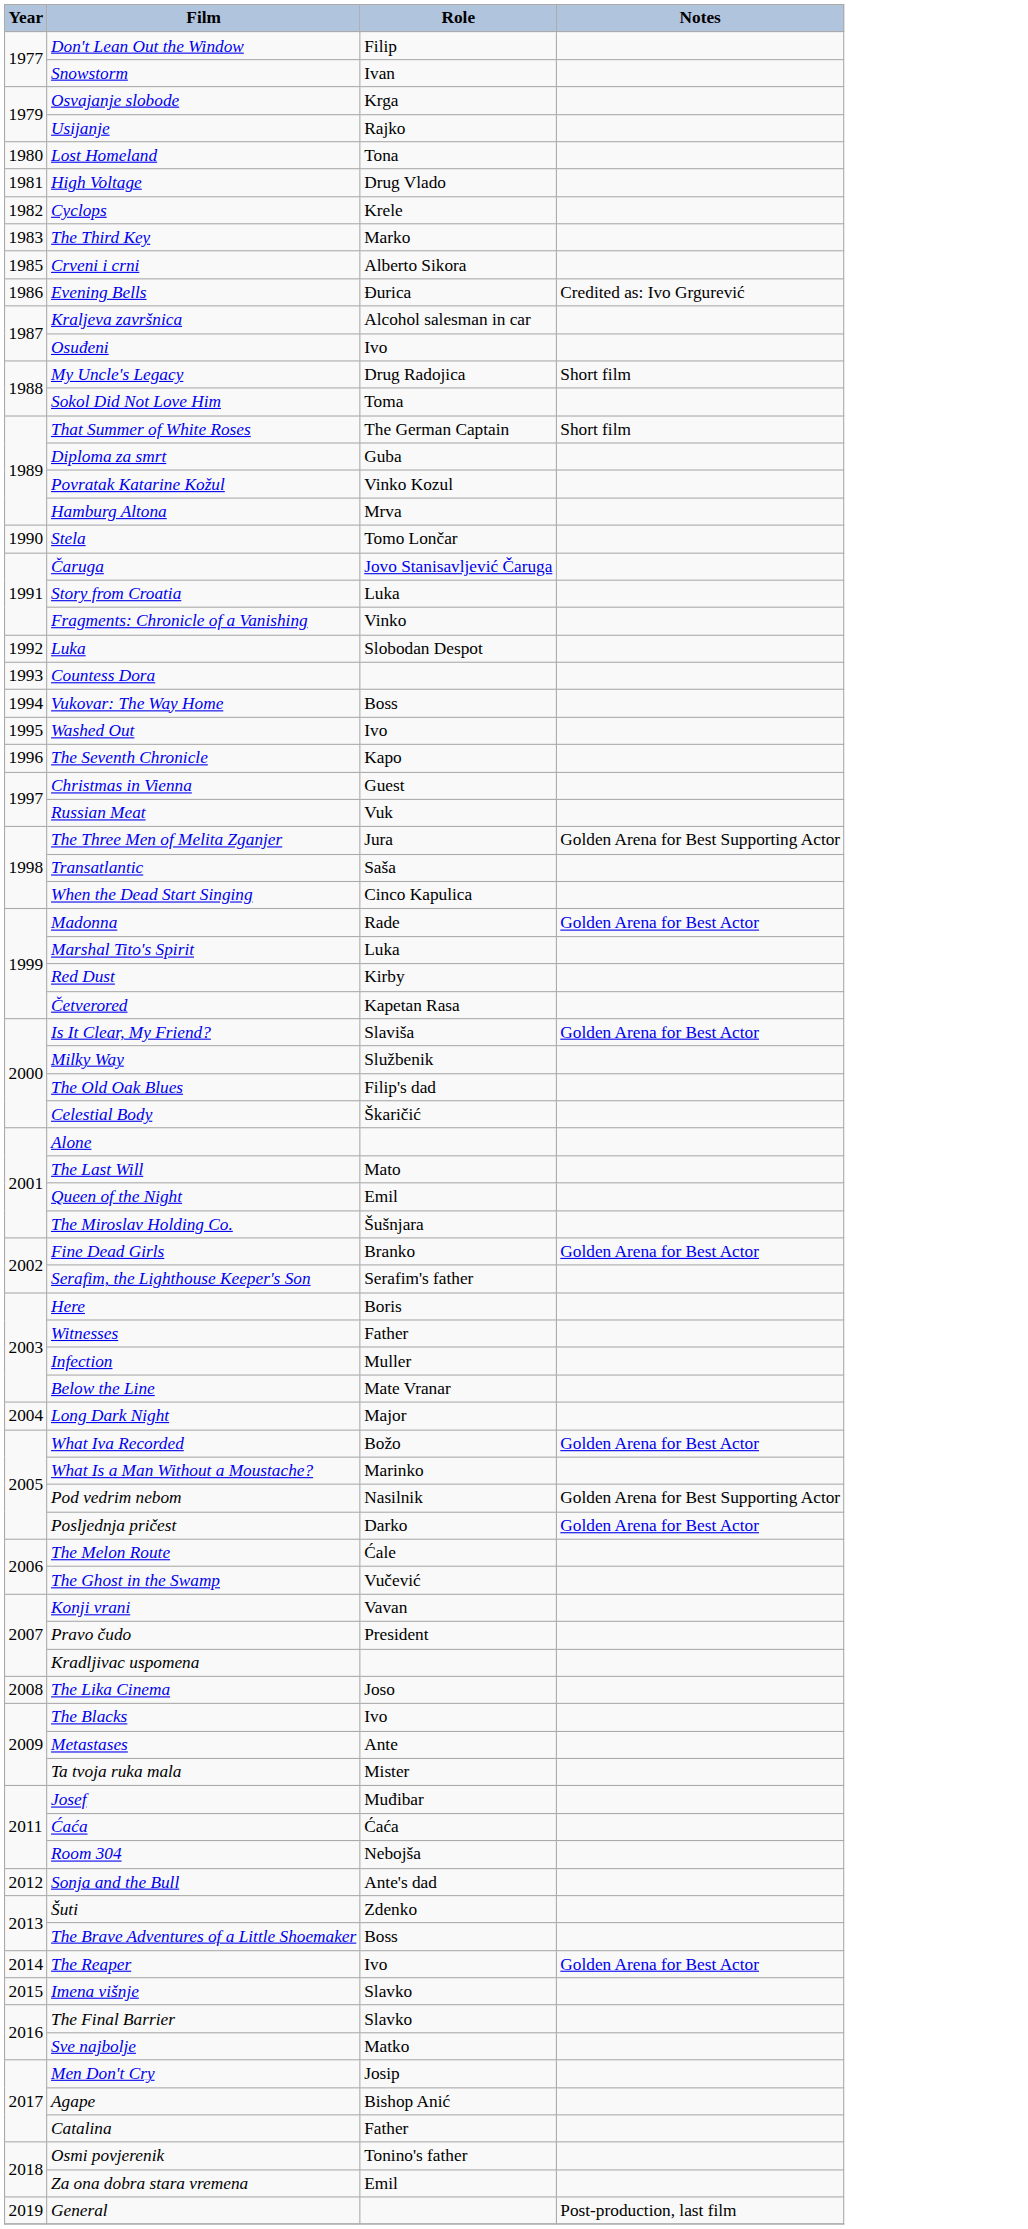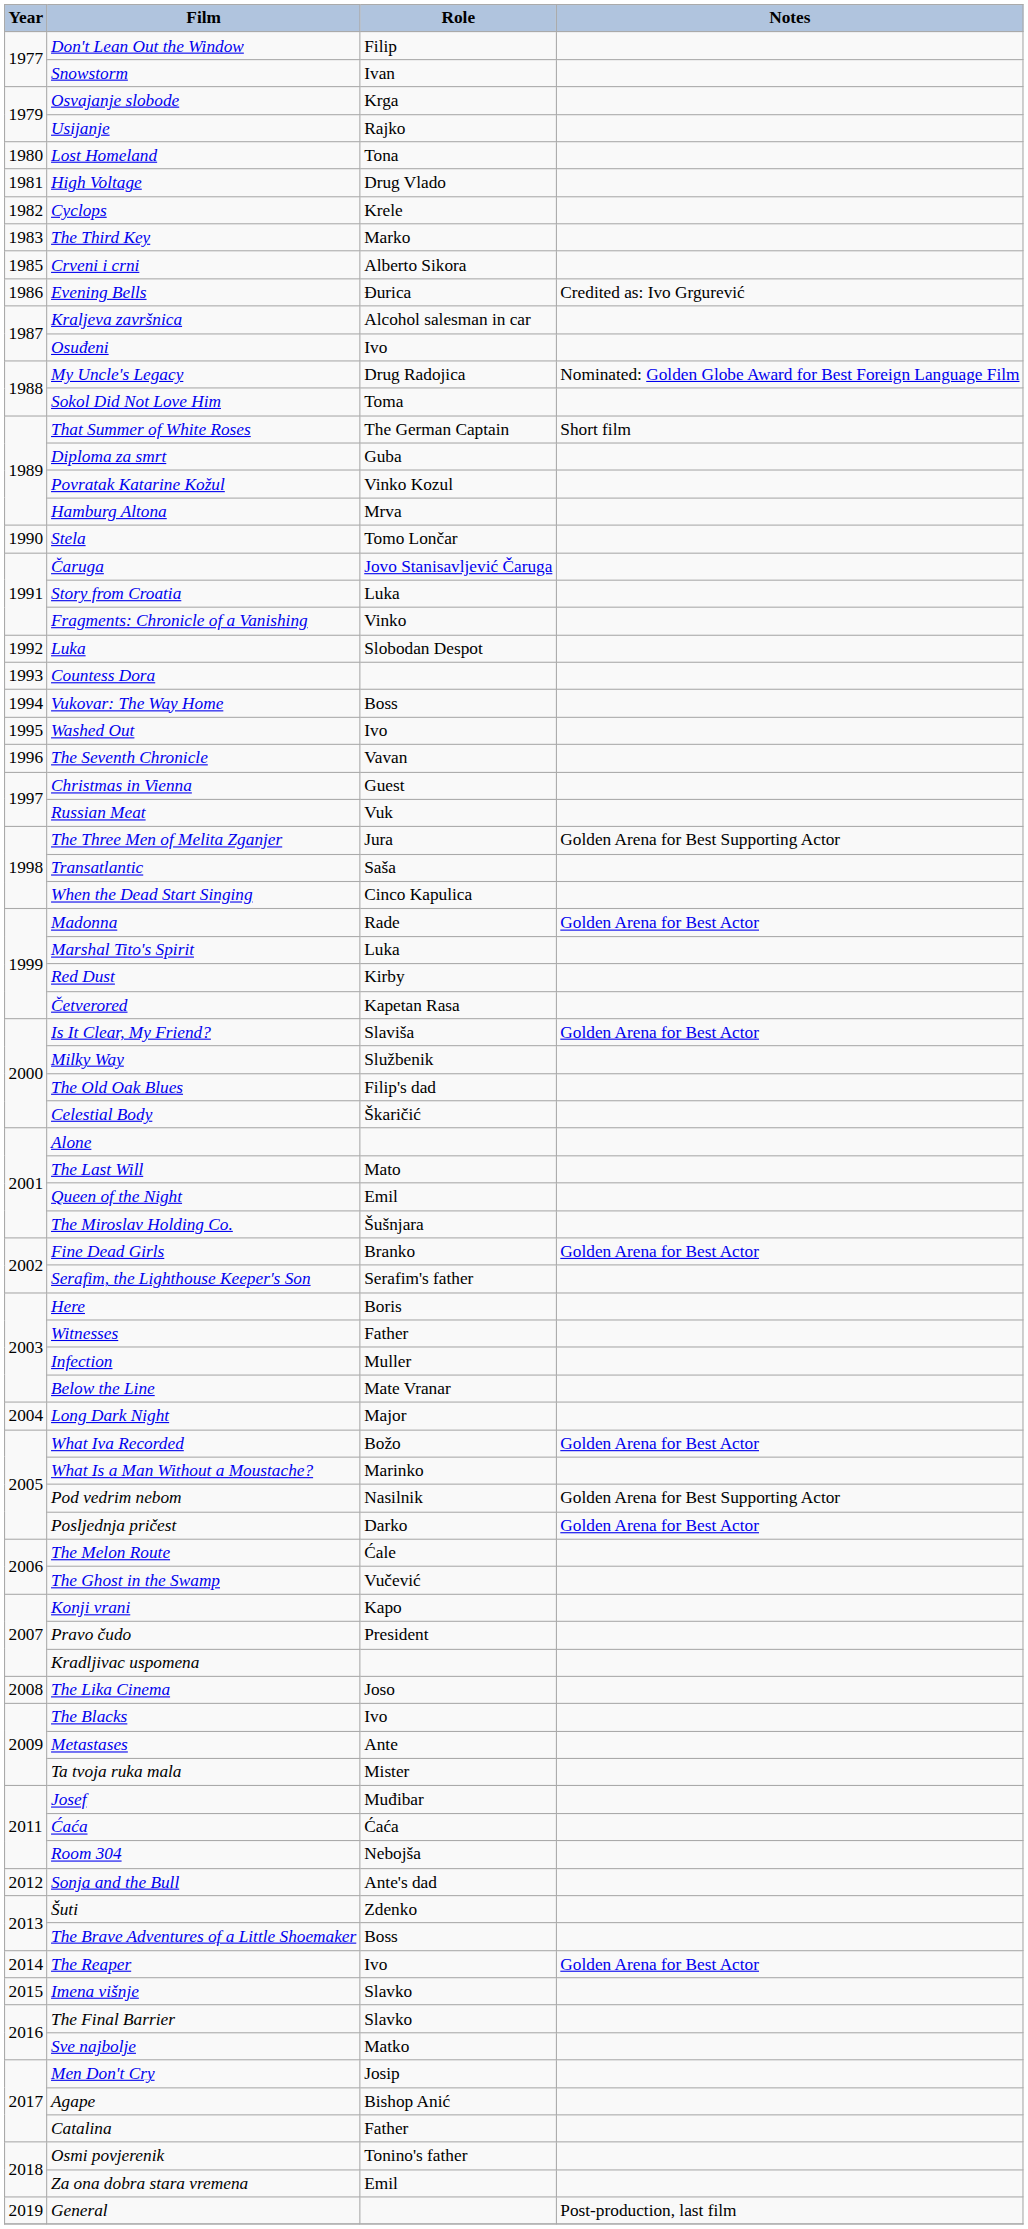 <table class="wikitable">
 <tr align="center">
 <th style="background:#B0C4DE;">Year</th>
 <th style="background:#B0C4DE;">Film</th>
 <th style="background:#B0C4DE;">Role</th>
 <th style="background:#B0C4DE;">Notes</th>
 </tr>
 <tr>
 <td rowspan=2>1977</td>
 <td><em><a href='#'>Don't Lean Out the Window</a></em></td>
 <td>Filip</td>
 <td></td>
 </tr>
 <tr>
 <td><em><a href='#'>Snowstorm</a></em></td>
 <td>Ivan</td>
 <td></td>
 </tr>
 <tr>
 <td rowspan=2>1979</td>
 <td><em><a href='#'>Osvajanje slobode</a></em></td>
 <td>Krga</td>
 <td></td>
 </tr>
 <tr>
 <td><em><a href='#'>Usijanje</a></em></td>
 <td>Rajko</td>
 <td></td>
 </tr>
 <tr>
 <td>1980</td>
 <td><em><a href='#'>Lost Homeland</a></em></td>
 <td>Tona</td>
 <td></td>
 </tr>
 <tr>
 <td>1981</td>
 <td><em><a href='#'>High Voltage</a></em></td>
 <td>Drug Vlado</td>
 <td></td>
 </tr>
 <tr>
 <td>1982</td>
 <td><em><a href='#'>Cyclops</a></em></td>
 <td>Krele</td>
 <td></td>
 </tr>
 <tr>
 <td>1983</td>
 <td><em><a href='#'>The Third Key</a></em></td>
 <td>Marko</td>
 <td></td>
 </tr>
 <tr>
 <td>1985</td>
 <td><em><a href='#'>Crveni i crni</a></em></td>
 <td>Alberto Sikora</td>
 <td></td>
 </tr>
 <tr>
 <td>1986</td>
 <td><em><a href='#'>Evening Bells</a></em></td>
 <td>Đurica</td>
 <td>Credited as: Ivo Grgurević</td>
 </tr>
 <tr>
 <td rowspan=2>1987</td>
 <td><em><a href='#'>Kraljeva završnica</a></em></td>
 <td>Alcohol salesman in car</td>
 <td></td>
 </tr>
 <tr>
 <td><em><a href='#'>Osuđeni</a></em></td>
 <td>Ivo</td>
 <td></td>
 </tr>
 <tr>
 <td rowspan=2>1988</td>
 <td><em><a href='#'>My Uncle's Legacy</a></em></td>
 <td>Drug Radojica</td>
-<td>Short film</td>
+<td>Nominated: <a href='#'>Golden Globe Award for Best Foreign Language Film</a></td>
 </tr>
 <tr>
 <td><em><a href='#'>Sokol Did Not Love Him</a></em></td>
 <td>Toma</td>
 <td></td>
 </tr>
 <tr>
 <td rowspan=4>1989</td>
 <td><em><a href='#'>That Summer of White Roses</a></em></td>
 <td>The German Captain</td>
 <td>Short film</td>
 </tr>
 <tr>
 <td><em><a href='#'>Diploma za smrt</a></em></td>
 <td>Guba</td>
 <td></td>
 </tr>
 <tr>
 <td><em><a href='#'>Povratak Katarine Kožul</a></em></td>
 <td>Vinko Kozul</td>
 <td></td>
 </tr>
 <tr>
 <td><em><a href='#'>Hamburg Altona</a></em></td>
 <td>Mrva</td>
 <td></td>
 </tr>
 <tr>
 <td>1990</td>
 <td><em><a href='#'>Stela</a></em></td>
 <td>Tomo Lončar</td>
 <td></td>
 </tr>
 <tr>
 <td rowspan=3>1991</td>
 <td><em><a href='#'>Čaruga</a></em></td>
 <td><a href='#'>Jovo Stanisavljević Čaruga</a></td>
 <td></td>
 </tr>
 <tr>
 <td><em><a href='#'>Story from Croatia</a></em></td>
 <td>Luka</td>
 <td></td>
 </tr>
 <tr>
 <td><em><a href='#'>Fragments: Chronicle of a Vanishing</a></em></td>
 <td>Vinko</td>
 <td></td>
 </tr>
 <tr>
 <td>1992</td>
 <td><em><a href='#'>Luka</a></em></td>
 <td>Slobodan Despot</td>
 <td></td>
 </tr>
 <tr>
 <td>1993</td>
 <td><em><a href='#'>Countess Dora</a></em></td>
 <td></td>
 <td></td>
 </tr>
 <tr>
 <td>1994</td>
 <td><em><a href='#'>Vukovar: The Way Home</a></em></td>
 <td>Boss</td>
 <td></td>
 </tr>
 <tr>
 <td>1995</td>
 <td><em><a href='#'>Washed Out</a></em></td>
 <td>Ivo</td>
 <td></td>
 </tr>
 <tr>
 <td>1996</td>
 <td><em><a href='#'>The Seventh Chronicle</a></em></td>
-<td>Kapo</td>
+<td>Vavan</td>
 <td></td>
 </tr>
 <tr>
 <td rowspan=2>1997</td>
 <td><em><a href='#'>Christmas in Vienna</a></em></td>
 <td>Guest</td>
 <td></td>
 </tr>
 <tr>
 <td><em><a href='#'>Russian Meat</a></em></td>
 <td>Vuk</td>
 <td></td>
 </tr>
 <tr>
 <td rowspan=3>1998</td>
 <td><em><a href='#'>The Three Men of Melita Zganjer</a></em></td>
 <td>Jura</td>
 <td>Golden Arena for Best Supporting Actor</td>
 </tr>
 <tr>
 <td><em><a href='#'>Transatlantic</a></em></td>
 <td>Saša</td>
 <td></td>
 </tr>
 <tr>
 <td><em><a href='#'>When the Dead Start Singing</a></em></td>
 <td>Cinco Kapulica</td>
 <td></td>
 </tr>
 <tr>
 <td rowspan="4">1999</td>
 <td><em><a href='#'>Madonna</a></em></td>
 <td>Rade</td>
 <td><a href='#'>Golden Arena for Best Actor</a></td>
 </tr>
 <tr>
 <td><em><a href='#'>Marshal Tito's Spirit</a></em></td>
 <td>Luka</td>
 <td></td>
 </tr>
 <tr>
 <td><em><a href='#'>Red Dust</a></em></td>
 <td>Kirby</td>
 <td></td>
 </tr>
 <tr>
 <td><em><a href='#'>Četverored</a></em></td>
 <td>Kapetan Rasa</td>
 <td></td>
 </tr>
 <tr>
 <td rowspan="4">2000</td>
 <td><em><a href='#'>Is It Clear, My Friend?</a></em></td>
 <td>Slaviša</td>
 <td><a href='#'>Golden Arena for Best Actor</a></td>
 </tr>
 <tr>
 <td><em><a href='#'>Milky Way</a></em></td>
 <td>Službenik</td>
 <td></td>
 </tr>
 <tr>
 <td><em><a href='#'>The Old Oak Blues</a></em></td>
 <td>Filip's dad</td>
 <td></td>
 </tr>
 <tr>
 <td><em><a href='#'>Celestial Body</a></em></td>
 <td>Škaričić</td>
 <td></td>
 </tr>
 <tr>
 <td rowspan="4">2001</td>
 <td><em><a href='#'>Alone</a></em></td>
 <td></td>
 <td></td>
 </tr>
 <tr>
 <td><em><a href='#'>The Last Will</a></em></td>
 <td>Mato</td>
 <td></td>
 </tr>
 <tr>
 <td><em><a href='#'>Queen of the Night</a></em></td>
 <td>Emil</td>
 <td></td>
 </tr>
 <tr>
 <td><em><a href='#'>The Miroslav Holding Co.</a></em></td>
 <td>Šušnjara</td>
 <td></td>
 </tr>
 <tr>
 <td rowspan=2>2002</td>
 <td><em><a href='#'>Fine Dead Girls</a></em></td>
 <td>Branko</td>
 <td><a href='#'>Golden Arena for Best Actor</a></td>
 </tr>
 <tr>
 <td><em><a href='#'>Serafim, the Lighthouse Keeper's Son</a></em></td>
 <td>Serafim's father</td>
 <td></td>
 </tr>
 <tr>
 <td rowspan=4>2003</td>
 <td><em><a href='#'>Here</a></em></td>
 <td>Boris</td>
 <td></td>
 </tr>
 <tr>
 <td><em><a href='#'>Witnesses</a></em></td>
 <td>Father</td>
 <td></td>
 </tr>
 <tr>
 <td><em><a href='#'>Infection</a></em></td>
 <td>Muller</td>
 <td></td>
 </tr>
 <tr>
 <td><em><a href='#'>Below the Line</a></em></td>
 <td>Mate Vranar</td>
 <td></td>
 </tr>
 <tr>
 <td>2004</td>
 <td><em><a href='#'>Long Dark Night</a></em></td>
 <td>Major</td>
 <td></td>
 </tr>
 <tr>
 <td rowspan="4">2005</td>
 <td><em><a href='#'>What Iva Recorded</a></em></td>
 <td>Božo</td>
 <td><a href='#'>Golden Arena for Best Actor</a></td>
 </tr>
 <tr>
 <td><em><a href='#'>What Is a Man Without a Moustache?</a></em></td>
 <td>Marinko</td>
 <td></td>
 </tr>
 <tr>
 <td><em>Pod vedrim nebom</em></td>
 <td>Nasilnik</td>
 <td>Golden Arena for Best Supporting Actor</td>
 </tr>
 <tr>
 <td><em>Posljednja pričest</em></td>
 <td>Darko</td>
 <td><a href='#'>Golden Arena for Best Actor</a></td>
 </tr>
 <tr>
 <td rowspan="2">2006</td>
 <td><em><a href='#'>The Melon Route</a></em></td>
 <td>Ćale</td>
 <td></td>
 </tr>
 <tr>
 <td><em><a href='#'>The Ghost in the Swamp</a></em></td>
 <td>Vučević</td>
 <td></td>
 </tr>
 <tr>
 <td rowspan="3">2007</td>
 <td><em><a href='#'>Konji vrani</a></em></td>
-<td>Vavan</td>
+<td>Kapo</td>
 <td></td>
 </tr>
 <tr>
 <td><em>Pravo čudo</em></td>
 <td>President</td>
 <td></td>
 </tr>
 <tr>
 <td><em>Kradljivac uspomena</em></td>
 <td></td>
 <td></td>
 </tr>
 <tr>
 <td>2008</td>
 <td><em><a href='#'>The Lika Cinema</a></em></td>
 <td>Joso</td>
 <td></td>
 </tr>
 <tr>
 <td rowspan="3">2009</td>
 <td><em><a href='#'>The Blacks</a></em></td>
 <td>Ivo</td>
 <td></td>
 </tr>
 <tr>
 <td><em><a href='#'>Metastases</a></em></td>
 <td>Ante</td>
 <td></td>
 </tr>
 <tr>
 <td><em>Ta tvoja ruka mala</em></td>
 <td>Mister</td>
 <td></td>
 </tr>
 <tr>
 <td rowspan=3>2011</td>
 <td><em><a href='#'>Josef</a></em></td>
 <td>Muđibar</td>
 <td></td>
 </tr>
 <tr>
 <td><em><a href='#'>Ćaća</a></em></td>
 <td>Ćaća</td>
 <td></td>
 </tr>
 <tr>
 <td><em><a href='#'>Room 304</a></em></td>
 <td>Nebojša</td>
 <td></td>
 </tr>
 <tr>
 <td>2012</td>
 <td><em><a href='#'>Sonja and the Bull</a></em></td>
 <td>Ante's dad</td>
 <td></td>
 </tr>
 <tr>
 <td rowspan=2>2013</td>
 <td><em>Šuti</em></td>
 <td>Zdenko</td>
 <td></td>
 </tr>
 <tr>
 <td><em><a href='#'>The Brave Adventures of a Little Shoemaker</a></em></td>
 <td>Boss</td>
 <td></td>
 </tr>
 <tr>
 <td>2014</td>
 <td><em><a href='#'>The Reaper</a></em></td>
 <td>Ivo</td>
 <td><a href='#'>Golden Arena for Best Actor</a></td>
 </tr>
 <tr>
 <td>2015</td>
 <td><em><a href='#'>Imena višnje</a></em></td>
 <td>Slavko</td>
 <td></td>
 </tr>
 <tr>
 <td rowspan=2>2016</td>
 <td><em>The Final Barrier</em></td>
 <td>Slavko</td>
 <td></td>
 </tr>
 <tr>
 <td><em><a href='#'>Sve najbolje</a></em></td>
 <td>Matko</td>
 <td></td>
 </tr>
 <tr>
 <td rowspan=3>2017</td>
 <td><em><a href='#'>Men Don't Cry</a></em></td>
 <td>Josip</td>
 <td></td>
 </tr>
 <tr>
 <td><em>Agape</em></td>
 <td>Bishop Anić</td>
 <td></td>
 </tr>
 <tr>
 <td><em>Catalina</em></td>
 <td>Father</td>
 <td></td>
 </tr>
 <tr>
 <td rowspan=2>2018</td>
 <td><em>Osmi povjerenik</em></td>
 <td>Tonino's father</td>
 <td></td>
 </tr>
 <tr>
 <td><em>Za ona dobra stara vremena</em></td>
 <td>Emil</td>
 <td></td>
 </tr>
 <tr>
 <td>2019</td>
 <td><em>General</em></td>
 <td></td>
 <td>Post-production, last film</td>
 </tr>
 <tr>
 </tr>
 </table>
